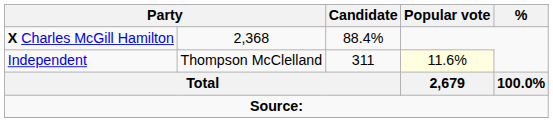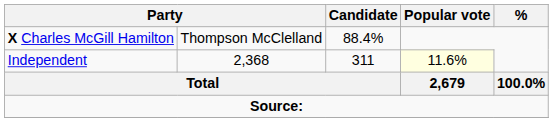 <table class="wikitable">
 <tr>
 <th colspan="2">Party</th>
 <th>Candidate</th>
 <th>Popular vote</th>
 <th>%</th>
 </tr>
 <tr>
 <td> <strong>X</strong> <a href='#'>Charles McGill Hamilton</a></td>
-<td align=center>2,368</td>
+<td>Thompson McClelland</td>
 <td align=center>88.4%</td>
 </tr>
 <tr>
 <td><a href='#'>Independent</a></td>
-<td>Thompson McClelland</td>
+<td align=center>2,368</td>
 <td align=center>311</td>
 <td align=center style="background: lightyellow;">11.6%</td>
 </tr>
 <tr>
 <th colspan=3>Total</th>
 <th>2,679</th>
 <th>100.0%</th>
 </tr>
 <tr>
 <td align="center" colspan=5><strong>Source:</strong> </td>
 </tr>
 <tr>
 </tr>
 </table>
